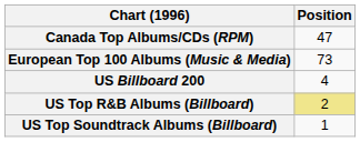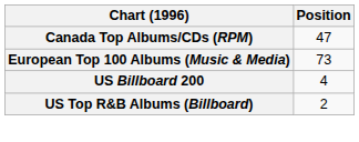 <table class="wikitable sortable plainrowheaders" style="text-align:center">
 <tr>
 <th scope="col">Chart (1996)</th>
 <th scope="col">Position</th>
 </tr>
 <tr>
 <th scope="row">Canada Top Albums/CDs (<em>RPM</em>)</th>
 <td>47</td>
 </tr>
 <tr>
 <th scope="row">European Top 100 Albums (<em>Music & Media</em>)</th>
 <td>73</td>
 </tr>
 <tr>
 <th scope="row">US <em>Billboard</em> 200</th>
 <td>4</td>
 </tr>
 <tr>
 <th scope="row">US Top R&B Albums (<em>Billboard</em>)</th>
-<td style="background: khaki;">2</td>
-</tr>
-<tr>
-<th scope="row">US Top Soundtrack Albums (<em>Billboard</em>)</th>
-<td>1</td>
+<td>2</td>
 </tr>
 </table>
